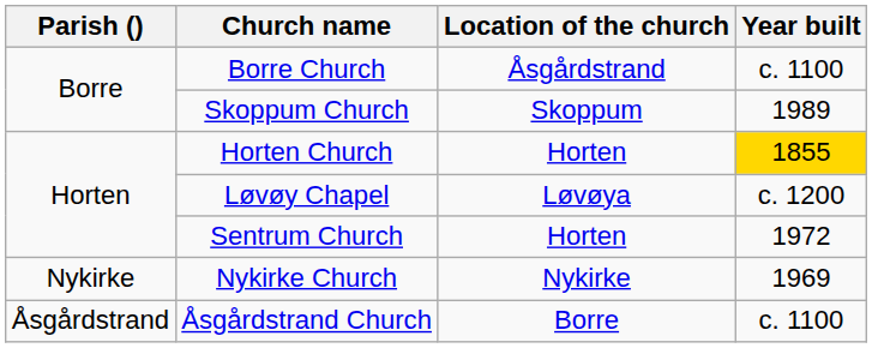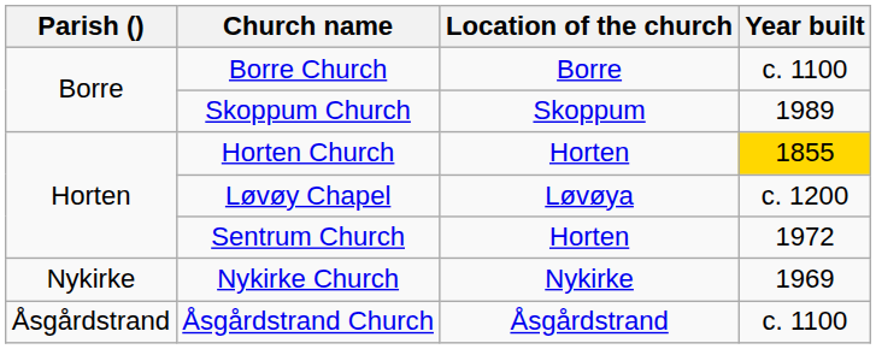 <table class="wikitable" style="text-align:center">
 <tr>
 <th>Parish ()</th>
 <th>Church name</th>
 <th>Location of the church</th>
 <th>Year built</th>
 </tr>
 <tr>
 <td rowspan="2">Borre</td>
 <td><a href='#'>Borre Church</a></td>
-<td><a href='#'>Åsgårdstrand</a></td>
+<td><a href='#'>Borre</a></td>
 <td>c. 1100</td>
 </tr>
 <tr>
 <td><a href='#'>Skoppum Church</a></td>
 <td><a href='#'>Skoppum</a></td>
 <td>1989</td>
 </tr>
 <tr>
 <td rowspan="3">Horten</td>
 <td><a href='#'>Horten Church</a></td>
 <td><a href='#'>Horten</a></td>
 <td style="background: gold;">1855</td>
 </tr>
 <tr>
 <td><a href='#'>Løvøy Chapel</a></td>
 <td><a href='#'>Løvøya</a></td>
 <td>c. 1200</td>
 </tr>
 <tr>
 <td><a href='#'>Sentrum Church</a></td>
 <td><a href='#'>Horten</a></td>
 <td>1972</td>
 </tr>
 <tr>
 <td rowspan="1">Nykirke</td>
 <td><a href='#'>Nykirke Church</a></td>
 <td><a href='#'>Nykirke</a></td>
 <td>1969</td>
 </tr>
 <tr>
 <td rowspan="1">Åsgårdstrand</td>
 <td><a href='#'>Åsgårdstrand Church</a></td>
-<td><a href='#'>Borre</a></td>
+<td><a href='#'>Åsgårdstrand</a></td>
 <td>c. 1100</td>
 </tr>
 </table>
